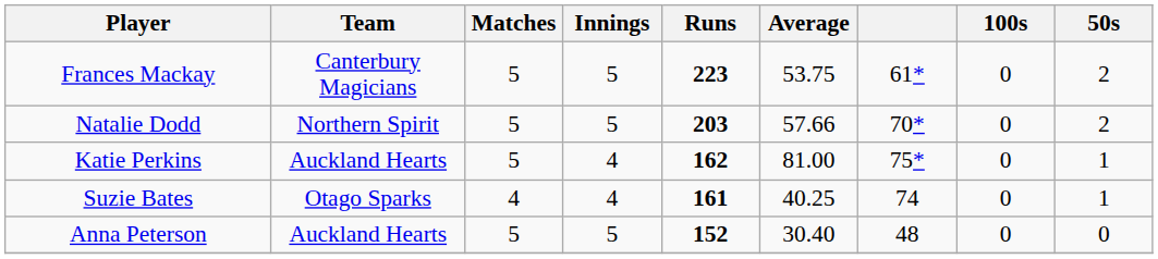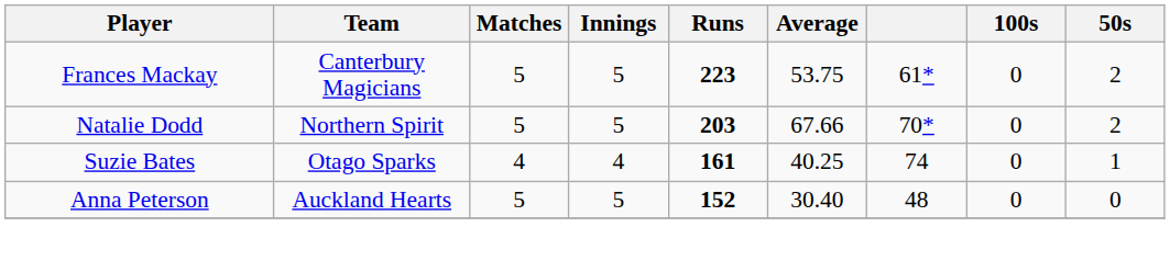 <table class="wikitable" style="text-align:center;">
 <tr>
 <th width=175>Player</th>
 <th width=125>Team</th>
 <th width=60>Matches</th>
 <th width=60>Innings</th>
 <th width=60>Runs</th>
 <th width=60>Average</th>
 <th width=60></th>
 <th width=60>100s</th>
 <th width=60>50s</th>
 </tr>
 <tr>
 <td><a href='#'>Frances Mackay</a></td>
 <td><a href='#'>Canterbury Magicians</a></td>
 <td>5</td>
 <td>5</td>
 <td><strong>223</strong></td>
 <td>53.75</td>
 <td>61<a href='#'>*</a></td>
 <td>0</td>
 <td>2</td>
 </tr>
 <tr>
 <td><a href='#'>Natalie Dodd</a></td>
 <td><a href='#'>Northern Spirit</a></td>
 <td>5</td>
 <td>5</td>
 <td><strong>203</strong></td>
-<td>57.66</td>
+<td>67.66</td>
 <td>70<a href='#'>*</a></td>
 <td>0</td>
 <td>2</td>
-</tr>
-<tr>
-<td><a href='#'>Katie Perkins</a></td>
-<td><a href='#'>Auckland Hearts</a></td>
-<td>5</td>
-<td>4</td>
-<td><strong>162</strong></td>
-<td>81.00</td>
-<td>75<a href='#'>*</a></td>
-<td>0</td>
-<td>1</td>
 </tr>
 <tr>
 <td><a href='#'>Suzie Bates</a></td>
 <td><a href='#'>Otago Sparks</a></td>
 <td>4</td>
 <td>4</td>
 <td><strong>161</strong></td>
 <td>40.25</td>
 <td>74</td>
 <td>0</td>
 <td>1</td>
 </tr>
 <tr>
 <td><a href='#'>Anna Peterson</a></td>
 <td><a href='#'>Auckland Hearts</a></td>
 <td>5</td>
 <td>5</td>
 <td><strong>152</strong></td>
 <td>30.40</td>
 <td>48</td>
 <td>0</td>
 <td>0</td>
 </tr>
 <tr>
 </tr>
 </table>
